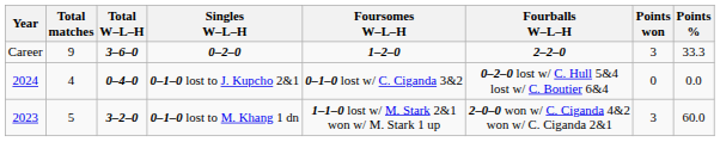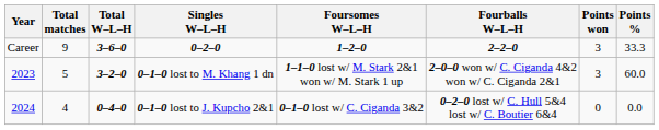 <table class="wikitable" style="text-align:center; font-size: 95%;">
 <tr>
 <th>Year</th>
 <th>Total<br>matches</th>
 <th>Total<br>W–L–H</th>
 <th>Singles<br>W–L–H</th>
 <th>Foursomes<br>W–L–H</th>
 <th>Fourballs<br>W–L–H</th>
 <th>Points<br>won</th>
 <th>Points<br>%</th>
 </tr>
 <tr>
 <td>Career</td>
 <td>9</td>
 <td><strong><em>3–6–0</em></strong></td>
 <td><strong><em>0–2–0</em></strong></td>
 <td><strong><em>1–2–0</em></strong></td>
 <td><strong><em>2–2–0</em></strong></td>
 <td>3</td>
 <td>33.3</td>
 </tr>
 <tr>
+<td><a href='#'>2023</a></td>
+<td>5</td>
+<td><strong><em>3–2–0</em></strong></td>
+<td><strong><em>0–1–0</em></strong> lost to <a href='#'>M. Khang</a> 1 dn</td>
+<td><strong><em>1–1–0</em></strong> lost w/ <a href='#'>M. Stark</a> 2&1<br>won w/ M. Stark 1 up</td>
+<td><strong><em>2–0–0</em></strong> won w/ <a href='#'>C. Ciganda</a> 4&2<br>won w/ C. Ciganda 2&1</td>
+<td>3</td>
+<td>60.0</td>
+</tr>
+<tr>
 <td><a href='#'>2024</a></td>
 <td>4</td>
 <td><strong><em>0–4–0</em></strong></td>
 <td><strong><em>0–1–0</em></strong> lost to <a href='#'>J. Kupcho</a> 2&1</td>
 <td><strong><em>0–1–0</em></strong> lost w/ <a href='#'>C. Ciganda</a> 3&2</td>
 <td><strong><em>0–2–0</em></strong> lost w/ <a href='#'>C. Hull</a> 5&4<br>lost w/ <a href='#'>C. Boutier</a> 6&4</td>
 <td>0</td>
 <td>0.0</td>
 </tr>
-<tr>
-<td><a href='#'>2023</a></td>
-<td>5</td>
-<td><strong><em>3–2–0</em></strong></td>
-<td><strong><em>0–1–0</em></strong> lost to <a href='#'>M. Khang</a> 1 dn</td>
-<td><strong><em>1–1–0</em></strong> lost w/ <a href='#'>M. Stark</a> 2&1<br>won w/ M. Stark 1 up</td>
-<td><strong><em>2–0–0</em></strong> won w/ <a href='#'>C. Ciganda</a> 4&2<br>won w/ C. Ciganda 2&1</td>
-<td>3</td>
-<td>60.0</td>
-</tr>
 </table>
